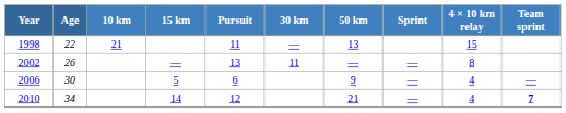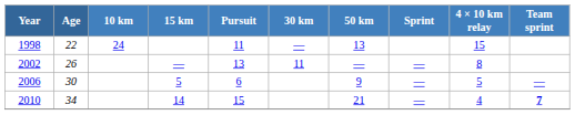 <table class="wikitable" style="font-size:95%; text-align:center; border:grey solid 1px; border-collapse:collapse; background:#ffffff;">
 <tr>
 <th style="background-color:#369; color:white; width:60px;"> Year </th>
 <th style="background-color:#369; color:white; width:40px;"> Age </th>
 <th style="background-color:#4180be; color:white; width:75px;"> 10 km </th>
 <th style="background-color:#4180be; color:white; width:75px;"> 15 km </th>
 <th style="background-color:#4180be; color:white; width:75px;"> Pursuit </th>
 <th style="background-color:#4180be; color:white; width:75px;"> 30 km </th>
 <th style="background-color:#4180be; color:white; width:75px;"> 50 km </th>
 <th style="background-color:#4180be; color:white; width:75px;"> Sprint </th>
 <th style="background-color:#4180be; color:white; width:75px;"> 4 × 10 km <br> relay </th>
 <th style="background-color:#4180be; color:white; width:75px;"> Team <br> sprint </th>
 </tr>
 <tr>
 <td><a href='#'>1998</a></td>
 <td><em>22</em></td>
-<td><a href='#'>21</a></td>
+<td><a href='#'>24</a></td>
 <td></td>
 <td><a href='#'>11</a></td>
 <td><a href='#'>—</a></td>
 <td><a href='#'>13</a></td>
 <td></td>
 <td><a href='#'>15</a></td>
 <td></td>
 </tr>
 <tr>
 <td><a href='#'>2002</a></td>
 <td><em>26</em></td>
 <td></td>
 <td><a href='#'>—</a></td>
 <td><a href='#'>13</a></td>
 <td><a href='#'>11</a></td>
 <td><a href='#'>—</a></td>
 <td><a href='#'>—</a></td>
 <td><a href='#'>8</a></td>
 <td></td>
 </tr>
 <tr>
 <td><a href='#'>2006</a></td>
 <td><em>30</em></td>
 <td></td>
 <td><a href='#'>5</a></td>
 <td><a href='#'>6</a></td>
 <td></td>
 <td><a href='#'>9</a></td>
 <td><a href='#'>—</a></td>
-<td><a href='#'>4</a></td>
+<td><a href='#'>5</a></td>
 <td><a href='#'>—</a></td>
 </tr>
 <tr>
 <td><a href='#'>2010</a></td>
 <td><em>34</em></td>
 <td></td>
 <td><a href='#'>14</a></td>
-<td><a href='#'>12</a></td>
+<td><a href='#'>15</a></td>
 <td></td>
 <td><a href='#'>21</a></td>
 <td><a href='#'>—</a></td>
 <td><a href='#'>4</a></td>
 <td><strong><a href='#'>7</a></strong></td>
 </tr>
 <tr>
 </tr>
 </table>
